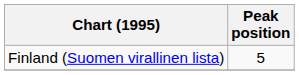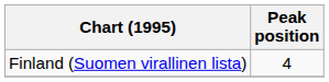 <table class="wikitable">
 <tr>
 <th scope="col">Chart (1995)</th>
 <th scope="col">Peak<br>position</th>
 </tr>
 <tr>
 <td>Finland (<a href='#'>Suomen virallinen lista</a>)</td>
-<td style="text-align:center;">5</td>
+<td style="text-align:center;">4</td>
 </tr>
 <tr>
 </tr>
 </table>
